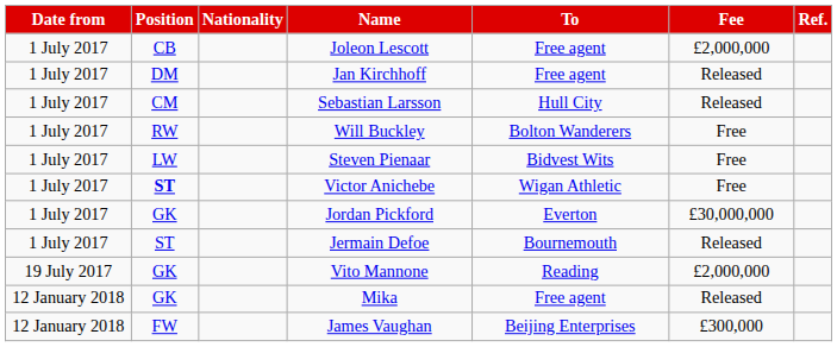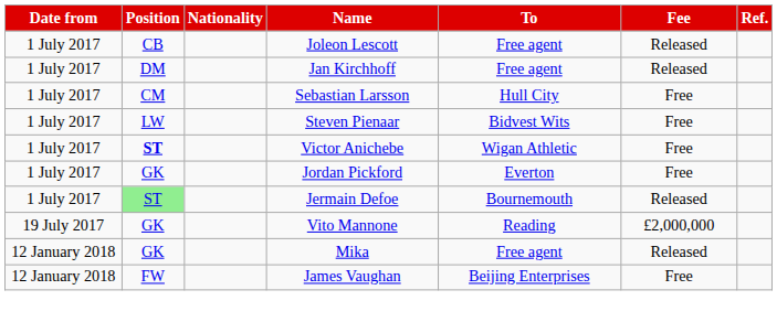 <table class="wikitable" style="text-align:center; font-size:90%">
 <tr>
 <th style="background:#DD0000; color:white; width:100px;">Date from</th>
 <th style="background:#DD0000; color:white; width:50px;">Position</th>
 <th style="background:#DD0000; color:white; width:50px;">Nationality</th>
 <th style="background:#DD0000; color:white; width:150px;">Name</th>
 <th style="background:#DD0000; color:white; width:160px;">To</th>
 <th style="background:#DD0000; color:white; width:100px;">Fee</th>
 <th style="background:#DD0000; color:white; width:25px;">Ref.</th>
 </tr>
 <tr>
 <td>1 July 2017</td>
 <td><a href='#'>CB</a></td>
 <td></td>
 <td><a href='#'>Joleon Lescott</a></td>
 <td><a href='#'>Free agent</a></td>
-<td>£2,000,000</td>
+<td>Released</td>
 <td></td>
 </tr>
 <tr>
 <td>1 July 2017</td>
 <td><a href='#'>DM</a></td>
 <td></td>
 <td><a href='#'>Jan Kirchhoff</a></td>
 <td><a href='#'>Free agent</a></td>
 <td>Released</td>
 <td></td>
 </tr>
 <tr>
 <td>1 July 2017</td>
 <td><a href='#'>CM</a></td>
 <td></td>
 <td><a href='#'>Sebastian Larsson</a></td>
 <td> <a href='#'>Hull City</a></td>
-<td>Released</td>
-<td></td>
-</tr>
-<tr>
-<td>1 July 2017</td>
-<td><a href='#'>RW</a></td>
-<td></td>
-<td><a href='#'>Will Buckley</a></td>
-<td> <a href='#'>Bolton Wanderers</a></td>
 <td>Free</td>
 <td></td>
 </tr>
 <tr>
 <td>1 July 2017</td>
 <td><a href='#'>LW</a></td>
 <td></td>
 <td><a href='#'>Steven Pienaar</a></td>
 <td> <a href='#'>Bidvest Wits</a></td>
 <td>Free</td>
 <td></td>
 </tr>
 <tr>
 <td>1 July 2017</td>
 <td><strong><a href='#'>ST</a></strong></td>
 <td></td>
 <td><a href='#'>Victor Anichebe</a></td>
 <td> <a href='#'>Wigan Athletic</a></td>
 <td>Free</td>
 <td></td>
 </tr>
 <tr>
 <td>1 July 2017</td>
 <td><a href='#'>GK</a></td>
 <td></td>
 <td><a href='#'>Jordan Pickford</a></td>
 <td> <a href='#'>Everton</a></td>
-<td>£30,000,000</td>
+<td>Free</td>
 <td></td>
 </tr>
 <tr>
 <td>1 July 2017</td>
-<td><a href='#'>ST</a></td>
+<td style="background: lightgreen;"><a href='#'>ST</a></td>
 <td></td>
 <td><a href='#'>Jermain Defoe</a></td>
 <td> <a href='#'>Bournemouth</a></td>
 <td>Released</td>
 <td></td>
 </tr>
 <tr>
 <td>19 July 2017</td>
 <td><a href='#'>GK</a></td>
 <td></td>
 <td><a href='#'>Vito Mannone</a></td>
 <td> <a href='#'>Reading</a></td>
 <td>£2,000,000</td>
 <td></td>
 </tr>
 <tr>
 <td>12 January 2018</td>
 <td><a href='#'>GK</a></td>
 <td></td>
 <td><a href='#'>Mika</a></td>
 <td><a href='#'>Free agent</a></td>
 <td>Released</td>
 <td></td>
 </tr>
 <tr>
 <td>12 January 2018</td>
 <td><a href='#'>FW</a></td>
 <td></td>
 <td><a href='#'>James Vaughan</a></td>
 <td> <a href='#'>Beijing Enterprises</a></td>
-<td>£300,000</td>
+<td>Free</td>
 <td></td>
 </tr>
 </table>
